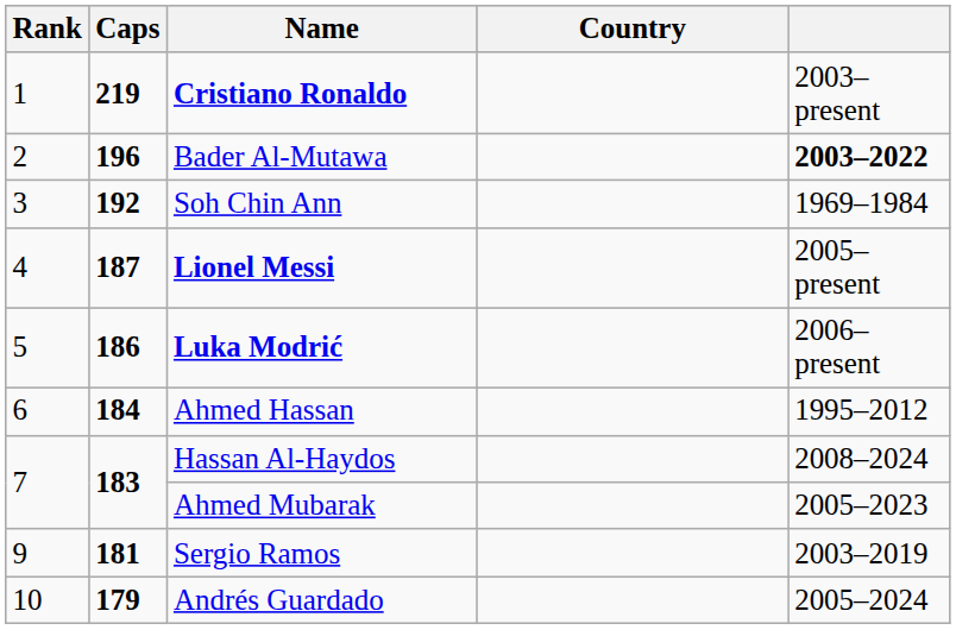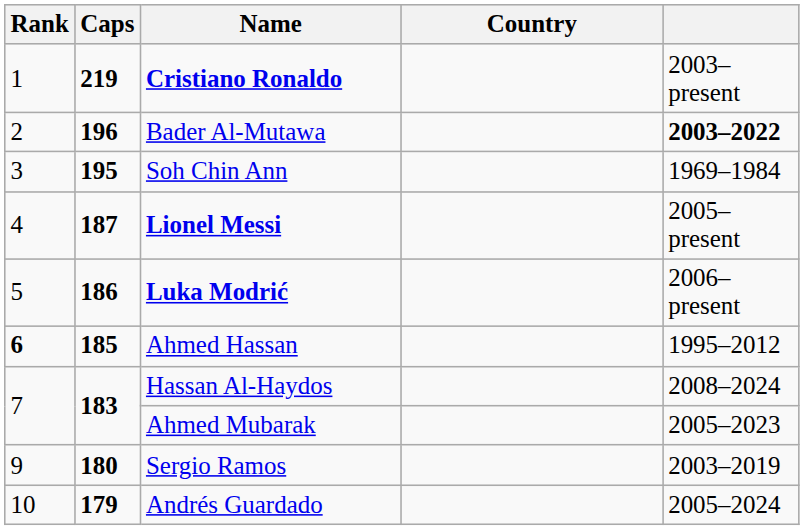 <table class="sortable wikitable">
 <tr>
 <th width="10px">Rank</th>
 <th width="10px">Caps</th>
 <th width="160px">Name</th>
 <th width="160px">Country</th>
 <th width="80px"></th>
 </tr>
 <tr>
 <td>1</td>
 <td><strong>219</strong></td>
 <td><strong><a href='#'>Cristiano Ronaldo</a></strong></td>
 <td></td>
 <td>2003–present</td>
 </tr>
 <tr>
 <td>2</td>
 <td><strong>196</strong></td>
 <td><a href='#'>Bader Al-Mutawa</a></td>
 <td></td>
 <td><strong>2003–2022</strong></td>
 </tr>
 <tr>
 <td>3</td>
-<td><strong>192</strong></td>
+<td><strong>195</strong></td>
 <td><a href='#'>Soh Chin Ann</a></td>
 <td></td>
 <td>1969–1984</td>
 </tr>
 <tr>
 <td>4</td>
 <td><strong>187</strong></td>
 <td><strong><a href='#'>Lionel Messi</a></strong></td>
 <td></td>
 <td>2005–present</td>
 </tr>
 <tr>
 <td>5</td>
 <td><strong>186</strong></td>
 <td><strong><a href='#'>Luka Modrić</a></strong></td>
 <td></td>
 <td>2006–present</td>
 </tr>
 <tr>
-<td>6</td>
-<td><strong>184</strong></td>
+<td><strong>6</strong></td>
+<td><strong>185</strong></td>
 <td><a href='#'>Ahmed Hassan</a></td>
 <td></td>
 <td>1995–2012</td>
 </tr>
 <tr>
 <td rowspan=2>7</td>
 <td rowspan=2><strong>183</strong></td>
 <td><a href='#'>Hassan Al-Haydos</a></td>
 <td></td>
 <td>2008–2024</td>
 </tr>
 <tr>
 <td><a href='#'>Ahmed Mubarak</a></td>
 <td></td>
 <td>2005–2023</td>
 </tr>
 <tr>
 <td>9</td>
-<td><strong>181</strong></td>
+<td><strong>180</strong></td>
 <td><a href='#'>Sergio Ramos</a></td>
 <td></td>
 <td>2003–2019</td>
 </tr>
 <tr>
 <td>10</td>
 <td><strong>179</strong></td>
 <td><a href='#'>Andrés Guardado</a></td>
 <td></td>
 <td>2005–2024</td>
 </tr>
 </table>
